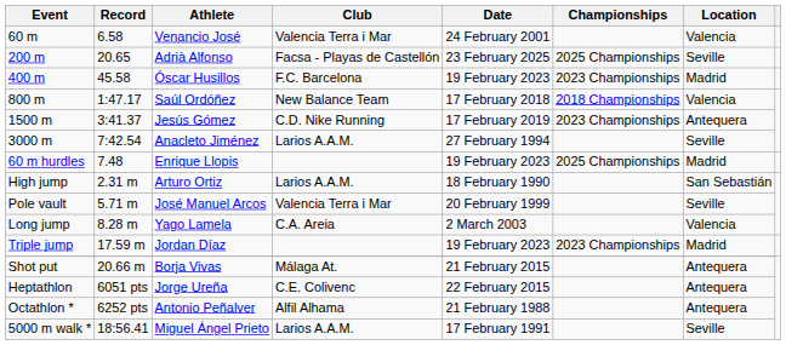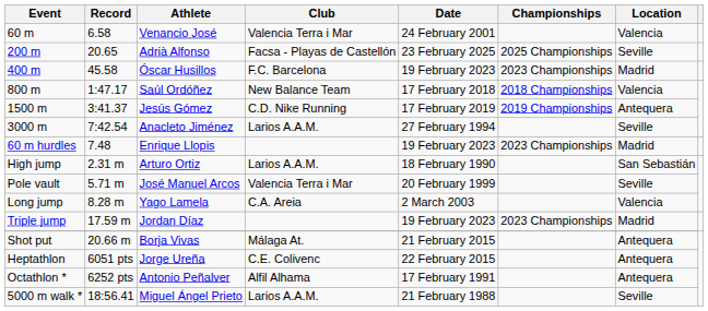 <table class="wikitable">
 <tr>
 <th>Event</th>
 <th>Record</th>
 <th>Athlete</th>
 <th>Club</th>
 <th>Date</th>
 <th>Championships</th>
 <th>Location</th>
 <th></th>
 </tr>
 <tr>
 <td>60 m</td>
 <td>6.58</td>
 <td><a href='#'>Venancio José</a></td>
 <td>Valencia Terra i Mar</td>
 <td>24 February 2001</td>
 <td></td>
 <td>Valencia</td>
 </tr>
 <tr>
 <td><a href='#'>200 m</a></td>
 <td>20.65 </td>
 <td><a href='#'>Adrià Alfonso</a></td>
 <td>Facsa - Playas de Castellón</td>
 <td>23 February 2025</td>
 <td>2025 Championships</td>
 <td>Seville</td>
 <td></td>
 </tr>
 <tr>
 <td><a href='#'>400 m</a></td>
 <td>45.58 </td>
 <td><a href='#'>Óscar Husillos</a></td>
 <td>F.C. Barcelona</td>
 <td>19 February 2023</td>
 <td>2023 Championships</td>
 <td>Madrid</td>
 <td></td>
 </tr>
 <tr>
 <td>800 m</td>
 <td>1:47.17</td>
 <td><a href='#'>Saúl Ordóñez</a></td>
 <td>New Balance Team</td>
 <td>17 February 2018</td>
 <td><a href='#'>2018 Championships</a></td>
 <td>Valencia</td>
 </tr>
 <tr>
 <td>1500 m</td>
 <td>3:41.37</td>
 <td><a href='#'>Jesús Gómez</a></td>
 <td>C.D. Nike Running</td>
 <td>17 February 2019</td>
-<td>2023 Championships</td>
+<td><a href='#'>2019 Championships</a></td>
 <td>Antequera</td>
 </tr>
 <tr>
 <td>3000 m</td>
 <td>7:42.54</td>
 <td><a href='#'>Anacleto Jiménez</a></td>
 <td>Larios A.A.M.</td>
 <td>27 February 1994</td>
 <td></td>
 <td>Seville</td>
 </tr>
 <tr>
 <td><a href='#'>60 m hurdles</a></td>
 <td>7.48 </td>
 <td><a href='#'>Enrique Llopis</a></td>
 <td></td>
 <td>19 February 2023</td>
-<td>2025 Championships</td>
+<td>2023 Championships</td>
 <td>Madrid</td>
 <td></td>
 </tr>
 <tr>
 <td>High jump</td>
 <td>2.31 m</td>
 <td><a href='#'>Arturo Ortiz</a></td>
 <td>Larios A.A.M.</td>
 <td>18 February 1990</td>
 <td></td>
 <td>San Sebastián</td>
 </tr>
 <tr>
 <td>Pole vault</td>
 <td>5.71 m</td>
 <td><a href='#'>José Manuel Arcos</a></td>
 <td>Valencia Terra i Mar</td>
 <td>20 February 1999</td>
 <td></td>
 <td>Seville</td>
 </tr>
 <tr>
 <td>Long jump</td>
 <td>8.28 m</td>
 <td><a href='#'>Yago Lamela</a></td>
 <td>C.A. Areia</td>
 <td>2 March 2003</td>
 <td></td>
 <td>Valencia</td>
 </tr>
 <tr>
 <td><a href='#'>Triple jump</a></td>
 <td>17.59 m </td>
 <td><a href='#'>Jordan Díaz</a></td>
 <td></td>
 <td>19 February 2023</td>
 <td>2023 Championships</td>
 <td>Madrid</td>
 <td></td>
 </tr>
 <tr>
 </tr>
 <tr>
 <td>Shot put</td>
 <td>20.66 m</td>
 <td><a href='#'>Borja Vivas</a></td>
 <td>Málaga At.</td>
 <td>21 February 2015</td>
 <td></td>
 <td>Antequera</td>
 </tr>
 <tr>
 <td>Heptathlon</td>
 <td>6051 pts</td>
 <td><a href='#'>Jorge Ureña</a></td>
 <td>C.E. Colivenc</td>
 <td>22 February 2015</td>
 <td></td>
 <td>Antequera</td>
 </tr>
 <tr>
 <td>Octathlon *</td>
 <td>6252 pts</td>
 <td><a href='#'>Antonio Peñalver</a></td>
 <td>Alfil Alhama</td>
-<td>21 February 1988</td>
+<td>17 February 1991</td>
 <td></td>
 <td>Antequera</td>
 </tr>
 <tr>
 <td>5000 m walk *</td>
 <td>18:56.41</td>
 <td><a href='#'>Miguel Ángel Prieto</a></td>
 <td>Larios A.A.M.</td>
-<td>17 February 1991</td>
+<td>21 February 1988</td>
 <td></td>
 <td>Seville</td>
 </tr>
 </table>
